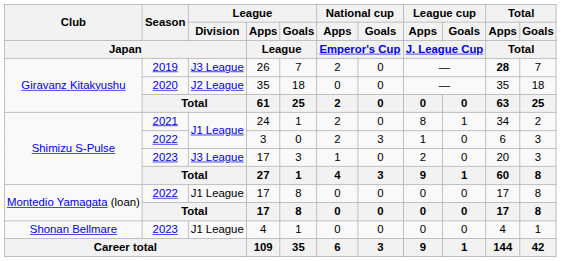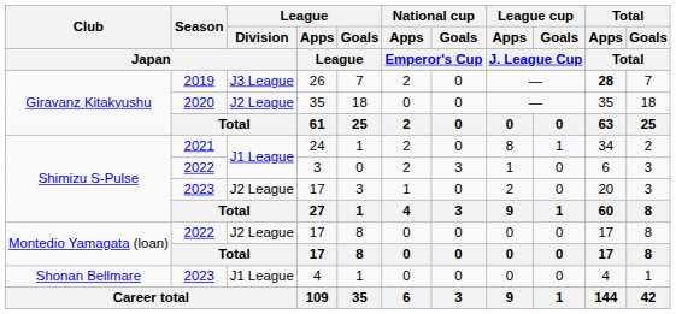 <table class="wikitable" style="text-align:center">
 <tr>
 <th rowspan=2>Club</th>
 <th rowspan=2>Season</th>
 <th colspan=3>League</th>
 <th colspan=2>National cup</th>
 <th colspan=2>League cup</th>
 <th colspan=2>Total</th>
 </tr>
 <tr>
 <th>Division</th>
 <th>Apps</th>
 <th>Goals</th>
 <th>Apps</th>
 <th>Goals</th>
 <th>Apps</th>
 <th>Goals</th>
 <th>Apps</th>
 <th>Goals</th>
 </tr>
 <tr>
 <th colspan=3>Japan</th>
 <th colspan=2>League</th>
 <th colspan=2><a href='#'>Emperor's Cup</a></th>
 <th colspan=2><a href='#'>J. League Cup</a></th>
 <th colspan=2>Total</th>
 </tr>
 <tr>
 <td rowspan="3"><a href='#'>Giravanz Kitakyushu</a></td>
 <td><a href='#'>2019</a></td>
 <td><a href='#'>J3 League</a></td>
 <td>26</td>
 <td>7</td>
 <td>2</td>
 <td>0</td>
 <td colspan=2>—</td>
 <td><strong>28</strong></td>
 <td>7</td>
 </tr>
 <tr>
 <td><a href='#'>2020</a></td>
 <td><a href='#'>J2 League</a></td>
 <td>35</td>
 <td>18</td>
 <td>0</td>
 <td>0</td>
 <td colspan=2>—</td>
 <td>35</td>
 <td>18</td>
 </tr>
 <tr>
 <th colspan="2">Total</th>
 <th>61</th>
 <th>25</th>
 <th>2</th>
 <th>0</th>
 <th>0</th>
 <th>0</th>
 <th>63</th>
 <th>25</th>
 </tr>
 <tr>
 <td rowspan="4"><a href='#'>Shimizu S-Pulse</a></td>
 <td><a href='#'>2021</a></td>
 <td rowspan="2"><a href='#'>J1 League</a></td>
 <td>24</td>
 <td>1</td>
 <td>2</td>
 <td>0</td>
 <td>8</td>
 <td>1</td>
 <td>34</td>
 <td>2</td>
 </tr>
 <tr>
 <td><a href='#'>2022</a></td>
 <td>3</td>
 <td>0</td>
 <td>2</td>
 <td>3</td>
 <td>1</td>
 <td>0</td>
 <td>6</td>
 <td>3</td>
 </tr>
 <tr>
 <td><a href='#'>2023</a></td>
-<td><a href='#'>J3 League</a></td>
+<td>J2 League</td>
 <td>17</td>
 <td>3</td>
 <td>1</td>
 <td>0</td>
 <td>2</td>
 <td>0</td>
 <td>20</td>
 <td>3</td>
 </tr>
 <tr>
 <th colspan="2">Total</th>
 <th>27</th>
 <th>1</th>
 <th>4</th>
 <th>3</th>
 <th>9</th>
 <th>1</th>
 <th>60</th>
 <th>8</th>
 </tr>
 <tr>
 <td rowspan="2"><a href='#'>Montedio Yamagata</a> (loan)</td>
 <td><a href='#'>2022</a></td>
-<td>J1 League</td>
+<td>J2 League</td>
 <td>17</td>
 <td>8</td>
 <td>0</td>
 <td>0</td>
 <td>0</td>
 <td>0</td>
 <td>17</td>
 <td>8</td>
 </tr>
 <tr>
 <th colspan="2">Total</th>
 <th>17</th>
 <th>8</th>
 <th>0</th>
 <th>0</th>
 <th>0</th>
 <th>0</th>
 <th>17</th>
 <th>8</th>
 </tr>
 <tr>
 <td><a href='#'>Shonan Bellmare</a></td>
 <td><a href='#'>2023</a></td>
 <td>J1 League</td>
 <td>4</td>
 <td>1</td>
 <td>0</td>
 <td>0</td>
 <td>0</td>
 <td>0</td>
 <td>4</td>
 <td>1</td>
 </tr>
 <tr>
 <th colspan=3>Career total</th>
 <th>109</th>
 <th>35</th>
 <th>6</th>
 <th>3</th>
 <th>9</th>
 <th>1</th>
 <th>144</th>
 <th>42</th>
 </tr>
 </table>
